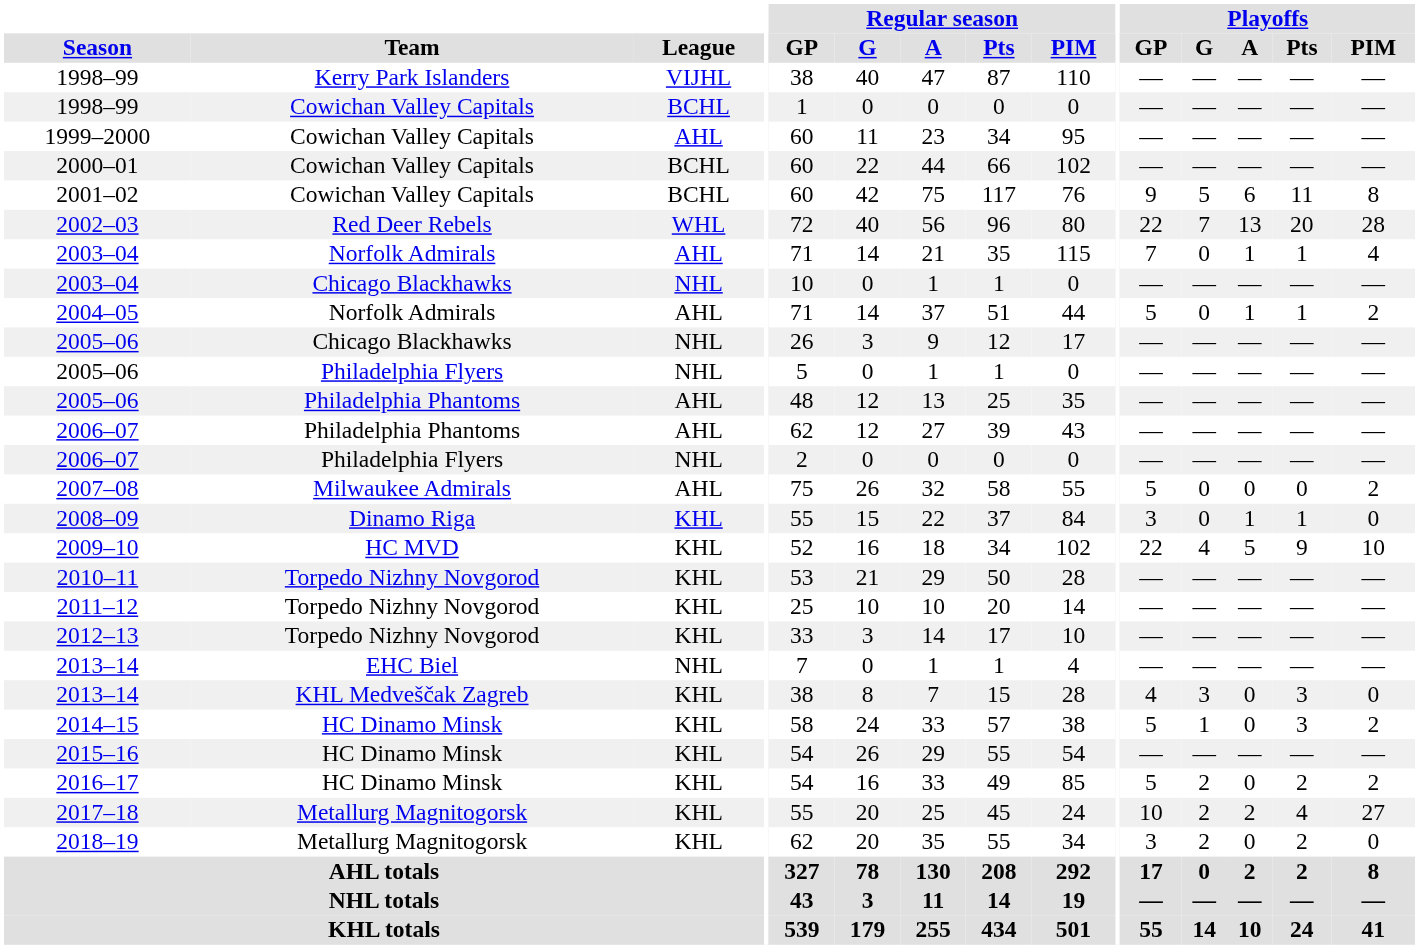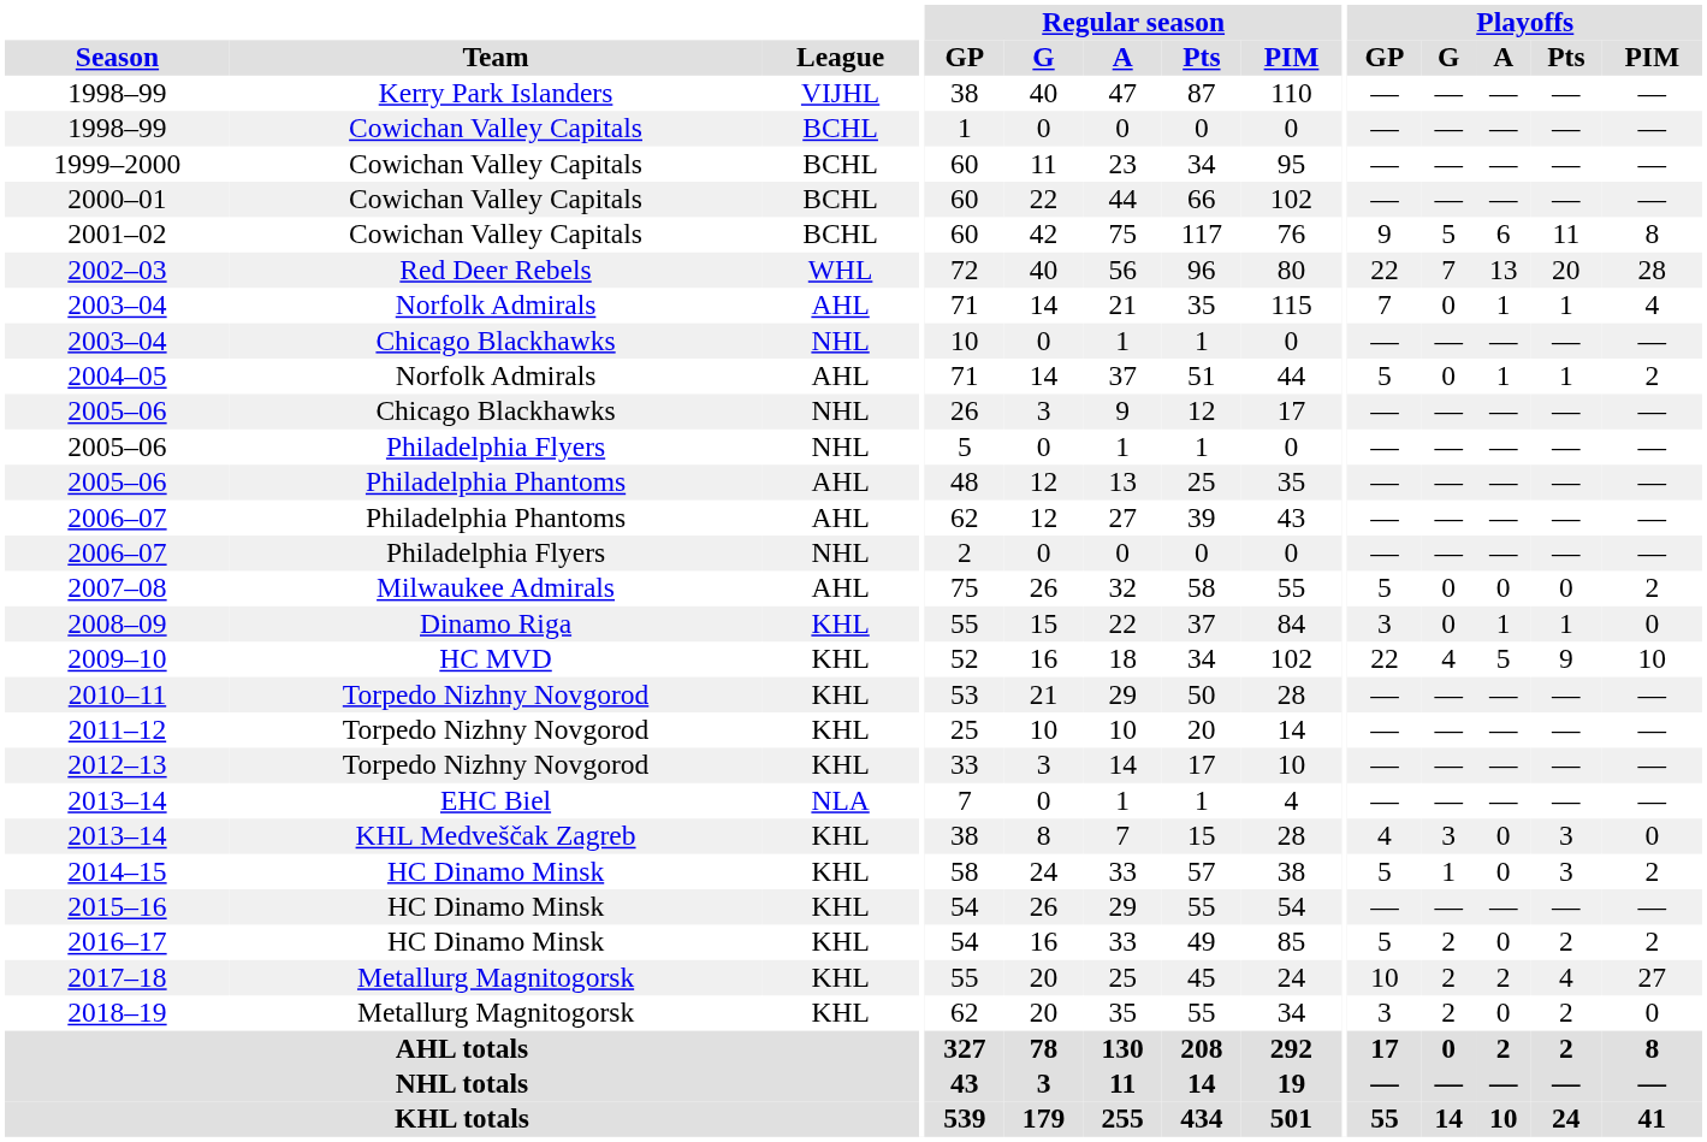 <table border="0" cellpadding="1" cellspacing="0" style="text-align:center; width:60em">
 <tr bgcolor="#e0e0e0">
 <th colspan="3" bgcolor="#ffffff"></th>
 <th rowspan="99" bgcolor="#ffffff"></th>
 <th colspan="5"><a href='#'>Regular season</a></th>
 <th rowspan="99" bgcolor="#ffffff"></th>
 <th colspan="5"><a href='#'>Playoffs</a></th>
 </tr>
 <tr bgcolor="#e0e0e0">
 <th><a href='#'>Season</a></th>
 <th>Team</th>
 <th>League</th>
 <th>GP</th>
 <th><a href='#'>G</a></th>
 <th><a href='#'>A</a></th>
 <th><a href='#'>Pts</a></th>
 <th><a href='#'>PIM</a></th>
 <th>GP</th>
 <th>G</th>
 <th>A</th>
 <th>Pts</th>
 <th>PIM</th>
 </tr>
 <tr>
 <td>1998–99</td>
 <td><a href='#'>Kerry Park Islanders</a></td>
 <td><a href='#'>VIJHL</a></td>
 <td>38</td>
 <td>40</td>
 <td>47</td>
 <td>87</td>
 <td>110</td>
 <td>—</td>
 <td>—</td>
 <td>—</td>
 <td>—</td>
 <td>—</td>
 </tr>
 <tr bgcolor="#f0f0f0">
 <td>1998–99</td>
 <td><a href='#'>Cowichan Valley Capitals</a></td>
 <td><a href='#'>BCHL</a></td>
 <td>1</td>
 <td>0</td>
 <td>0</td>
 <td>0</td>
 <td>0</td>
 <td>—</td>
 <td>—</td>
 <td>—</td>
 <td>—</td>
 <td>—</td>
 </tr>
 <tr>
 <td>1999–2000</td>
 <td>Cowichan Valley Capitals</td>
-<td><a href='#'>AHL</a></td>
+<td>BCHL</td>
 <td>60</td>
 <td>11</td>
 <td>23</td>
 <td>34</td>
 <td>95</td>
 <td>—</td>
 <td>—</td>
 <td>—</td>
 <td>—</td>
 <td>—</td>
 </tr>
 <tr bgcolor="#f0f0f0">
 <td>2000–01</td>
 <td>Cowichan Valley Capitals</td>
 <td>BCHL</td>
 <td>60</td>
 <td>22</td>
 <td>44</td>
 <td>66</td>
 <td>102</td>
 <td>—</td>
 <td>—</td>
 <td>—</td>
 <td>—</td>
 <td>—</td>
 </tr>
 <tr>
 <td>2001–02</td>
 <td>Cowichan Valley Capitals</td>
 <td>BCHL</td>
 <td>60</td>
 <td>42</td>
 <td>75</td>
 <td>117</td>
 <td>76</td>
 <td>9</td>
 <td>5</td>
 <td>6</td>
 <td>11</td>
 <td>8</td>
 </tr>
 <tr bgcolor="#f0f0f0">
 <td><a href='#'>2002–03</a></td>
 <td><a href='#'>Red Deer Rebels</a></td>
 <td><a href='#'>WHL</a></td>
 <td>72</td>
 <td>40</td>
 <td>56</td>
 <td>96</td>
 <td>80</td>
 <td>22</td>
 <td>7</td>
 <td>13</td>
 <td>20</td>
 <td>28</td>
 </tr>
 <tr>
 <td><a href='#'>2003–04</a></td>
 <td><a href='#'>Norfolk Admirals</a></td>
 <td><a href='#'>AHL</a></td>
 <td>71</td>
 <td>14</td>
 <td>21</td>
 <td>35</td>
 <td>115</td>
 <td>7</td>
 <td>0</td>
 <td>1</td>
 <td>1</td>
 <td>4</td>
 </tr>
 <tr bgcolor="#f0f0f0">
 <td><a href='#'>2003–04</a></td>
 <td><a href='#'>Chicago Blackhawks</a></td>
 <td><a href='#'>NHL</a></td>
 <td>10</td>
 <td>0</td>
 <td>1</td>
 <td>1</td>
 <td>0</td>
 <td>—</td>
 <td>—</td>
 <td>—</td>
 <td>—</td>
 <td>—</td>
 </tr>
 <tr>
 <td><a href='#'>2004–05</a></td>
 <td>Norfolk Admirals</td>
 <td>AHL</td>
 <td>71</td>
 <td>14</td>
 <td>37</td>
 <td>51</td>
 <td>44</td>
 <td>5</td>
 <td>0</td>
 <td>1</td>
 <td>1</td>
 <td>2</td>
 </tr>
 <tr bgcolor="#f0f0f0">
 <td><a href='#'>2005–06</a></td>
 <td>Chicago Blackhawks</td>
 <td>NHL</td>
 <td>26</td>
 <td>3</td>
 <td>9</td>
 <td>12</td>
 <td>17</td>
 <td>—</td>
 <td>—</td>
 <td>—</td>
 <td>—</td>
 <td>—</td>
 </tr>
 <tr>
 <td>2005–06</td>
 <td><a href='#'>Philadelphia Flyers</a></td>
 <td>NHL</td>
 <td>5</td>
 <td>0</td>
 <td>1</td>
 <td>1</td>
 <td>0</td>
 <td>—</td>
 <td>—</td>
 <td>—</td>
 <td>—</td>
 <td>—</td>
 </tr>
 <tr bgcolor="#f0f0f0">
 <td><a href='#'>2005–06</a></td>
 <td><a href='#'>Philadelphia Phantoms</a></td>
 <td>AHL</td>
 <td>48</td>
 <td>12</td>
 <td>13</td>
 <td>25</td>
 <td>35</td>
 <td>—</td>
 <td>—</td>
 <td>—</td>
 <td>—</td>
 <td>—</td>
 </tr>
 <tr>
 <td><a href='#'>2006–07</a></td>
 <td>Philadelphia Phantoms</td>
 <td>AHL</td>
 <td>62</td>
 <td>12</td>
 <td>27</td>
 <td>39</td>
 <td>43</td>
 <td>—</td>
 <td>—</td>
 <td>—</td>
 <td>—</td>
 <td>—</td>
 </tr>
 <tr bgcolor="#f0f0f0">
 <td><a href='#'>2006–07</a></td>
 <td>Philadelphia Flyers</td>
 <td>NHL</td>
 <td>2</td>
 <td>0</td>
 <td>0</td>
 <td>0</td>
 <td>0</td>
 <td>—</td>
 <td>—</td>
 <td>—</td>
 <td>—</td>
 <td>—</td>
 </tr>
 <tr>
 <td><a href='#'>2007–08</a></td>
 <td><a href='#'>Milwaukee Admirals</a></td>
 <td>AHL</td>
 <td>75</td>
 <td>26</td>
 <td>32</td>
 <td>58</td>
 <td>55</td>
 <td>5</td>
 <td>0</td>
 <td>0</td>
 <td>0</td>
 <td>2</td>
 </tr>
 <tr bgcolor="#f0f0f0">
 <td><a href='#'>2008–09</a></td>
 <td><a href='#'>Dinamo Riga</a></td>
 <td><a href='#'>KHL</a></td>
 <td>55</td>
 <td>15</td>
 <td>22</td>
 <td>37</td>
 <td>84</td>
 <td>3</td>
 <td>0</td>
 <td>1</td>
 <td>1</td>
 <td>0</td>
 </tr>
 <tr>
 <td><a href='#'>2009–10</a></td>
 <td><a href='#'>HC MVD</a></td>
 <td>KHL</td>
 <td>52</td>
 <td>16</td>
 <td>18</td>
 <td>34</td>
 <td>102</td>
 <td>22</td>
 <td>4</td>
 <td>5</td>
 <td>9</td>
 <td>10</td>
 </tr>
 <tr bgcolor="#f0f0f0">
 <td><a href='#'>2010–11</a></td>
 <td><a href='#'>Torpedo Nizhny Novgorod</a></td>
 <td>KHL</td>
 <td>53</td>
 <td>21</td>
 <td>29</td>
 <td>50</td>
 <td>28</td>
 <td>—</td>
 <td>—</td>
 <td>—</td>
 <td>—</td>
 <td>—</td>
 </tr>
 <tr>
 <td><a href='#'>2011–12</a></td>
 <td>Torpedo Nizhny Novgorod</td>
 <td>KHL</td>
 <td>25</td>
 <td>10</td>
 <td>10</td>
 <td>20</td>
 <td>14</td>
 <td>—</td>
 <td>—</td>
 <td>—</td>
 <td>—</td>
 <td>—</td>
 </tr>
 <tr bgcolor="#f0f0f0">
 <td><a href='#'>2012–13</a></td>
 <td>Torpedo Nizhny Novgorod</td>
 <td>KHL</td>
 <td>33</td>
 <td>3</td>
 <td>14</td>
 <td>17</td>
 <td>10</td>
 <td>—</td>
 <td>—</td>
 <td>—</td>
 <td>—</td>
 <td>—</td>
 </tr>
 <tr>
 <td><a href='#'>2013–14</a></td>
 <td><a href='#'>EHC Biel</a></td>
-<td>NHL</td>
+<td><a href='#'>NLA</a></td>
 <td>7</td>
 <td>0</td>
 <td>1</td>
 <td>1</td>
 <td>4</td>
 <td>—</td>
 <td>—</td>
 <td>—</td>
 <td>—</td>
 <td>—</td>
 </tr>
 <tr bgcolor="#f0f0f0">
 <td><a href='#'>2013–14</a></td>
 <td><a href='#'>KHL Medveščak Zagreb</a></td>
 <td>KHL</td>
 <td>38</td>
 <td>8</td>
 <td>7</td>
 <td>15</td>
 <td>28</td>
 <td>4</td>
 <td>3</td>
 <td>0</td>
 <td>3</td>
 <td>0</td>
 </tr>
 <tr>
 <td><a href='#'>2014–15</a></td>
 <td><a href='#'>HC Dinamo Minsk</a></td>
 <td>KHL</td>
 <td>58</td>
 <td>24</td>
 <td>33</td>
 <td>57</td>
 <td>38</td>
 <td>5</td>
 <td>1</td>
 <td>0</td>
 <td>3</td>
 <td>2</td>
 </tr>
 <tr bgcolor="#f0f0f0">
 <td><a href='#'>2015–16</a></td>
 <td>HC Dinamo Minsk</td>
 <td>KHL</td>
 <td>54</td>
 <td>26</td>
 <td>29</td>
 <td>55</td>
 <td>54</td>
 <td>—</td>
 <td>—</td>
 <td>—</td>
 <td>—</td>
 <td>—</td>
 </tr>
 <tr>
 <td><a href='#'>2016–17</a></td>
 <td>HC Dinamo Minsk</td>
 <td>KHL</td>
 <td>54</td>
 <td>16</td>
 <td>33</td>
 <td>49</td>
 <td>85</td>
 <td>5</td>
 <td>2</td>
 <td>0</td>
 <td>2</td>
 <td>2</td>
 </tr>
 <tr bgcolor="#f0f0f0">
 <td><a href='#'>2017–18</a></td>
 <td><a href='#'>Metallurg Magnitogorsk</a></td>
 <td>KHL</td>
 <td>55</td>
 <td>20</td>
 <td>25</td>
 <td>45</td>
 <td>24</td>
 <td>10</td>
 <td>2</td>
 <td>2</td>
 <td>4</td>
 <td>27</td>
 </tr>
 <tr>
 <td><a href='#'>2018–19</a></td>
 <td>Metallurg Magnitogorsk</td>
 <td>KHL</td>
 <td>62</td>
 <td>20</td>
 <td>35</td>
 <td>55</td>
 <td>34</td>
 <td>3</td>
 <td>2</td>
 <td>0</td>
 <td>2</td>
 <td>0</td>
 </tr>
 <tr bgcolor="#e0e0e0">
 <th colspan="3">AHL totals</th>
 <th>327</th>
 <th>78</th>
 <th>130</th>
 <th>208</th>
 <th>292</th>
 <th>17</th>
 <th>0</th>
 <th>2</th>
 <th>2</th>
 <th>8</th>
 </tr>
 <tr bgcolor="#e0e0e0">
 <th colspan="3">NHL totals</th>
 <th>43</th>
 <th>3</th>
 <th>11</th>
 <th>14</th>
 <th>19</th>
 <th>—</th>
 <th>—</th>
 <th>—</th>
 <th>—</th>
 <th>—</th>
 </tr>
 <tr bgcolor="#e0e0e0">
 <th colspan="3">KHL totals</th>
 <th>539</th>
 <th>179</th>
 <th>255</th>
 <th>434</th>
 <th>501</th>
 <th>55</th>
 <th>14</th>
 <th>10</th>
 <th>24</th>
 <th>41</th>
 </tr>
 </table>
